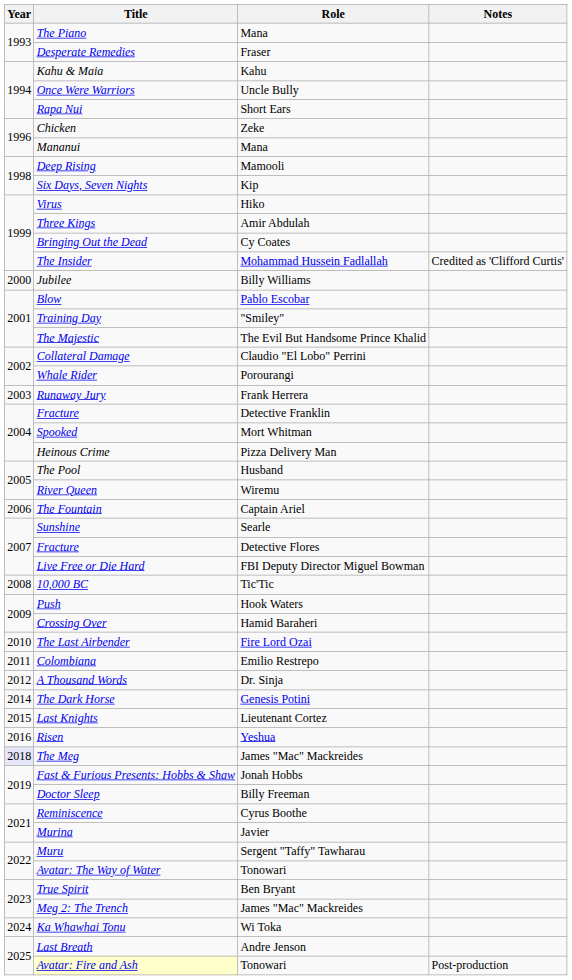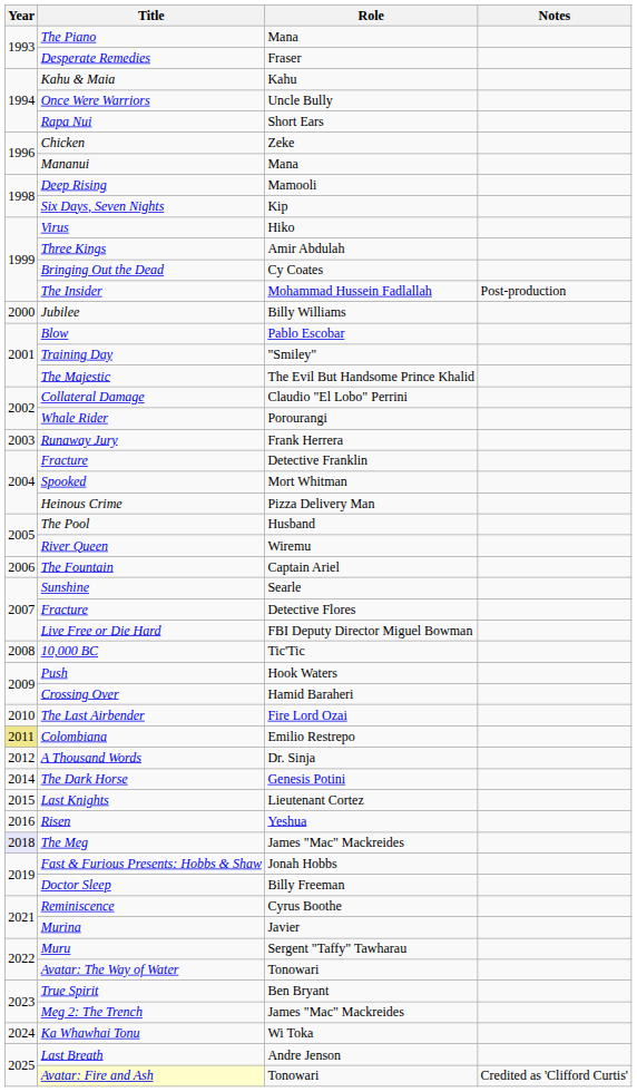 <table class = "wikitable sortable">
 <tr>
 <th>Year</th>
 <th>Title</th>
 <th>Role</th>
 <th class = "unsortable">Notes</th>
 </tr>
 <tr>
 <td rowspan="2">1993</td>
 <td><em><a href='#'>The Piano</a></em></td>
 <td>Mana</td>
 <td></td>
 </tr>
 <tr>
 <td><em><a href='#'>Desperate Remedies</a></em></td>
 <td>Fraser</td>
 <td></td>
 </tr>
 <tr>
 <td rowspan="3">1994</td>
 <td><em>Kahu & Maia</em></td>
 <td>Kahu</td>
 <td></td>
 </tr>
 <tr>
 <td><em><a href='#'>Once Were Warriors</a></em></td>
 <td>Uncle Bully</td>
 <td></td>
 </tr>
 <tr>
 <td><em><a href='#'>Rapa Nui</a></em></td>
 <td>Short Ears</td>
 <td></td>
 </tr>
 <tr>
 <td rowspan="2">1996</td>
 <td><em>Chicken</em></td>
 <td>Zeke</td>
 <td></td>
 </tr>
 <tr>
 <td><em>Mananui</em></td>
 <td>Mana</td>
 <td></td>
 </tr>
 <tr>
 <td rowspan="2">1998</td>
 <td><em><a href='#'>Deep Rising</a></em></td>
 <td>Mamooli</td>
 <td></td>
 </tr>
 <tr>
 <td><em><a href='#'>Six Days, Seven Nights</a></em></td>
 <td>Kip</td>
 <td></td>
 </tr>
 <tr>
 <td rowspan="4">1999</td>
 <td><em><a href='#'>Virus</a></em></td>
 <td>Hiko</td>
 <td></td>
 </tr>
 <tr>
 <td><em><a href='#'>Three Kings</a></em></td>
 <td>Amir Abdulah</td>
 <td></td>
 </tr>
 <tr>
 <td><em><a href='#'>Bringing Out the Dead</a></em></td>
 <td>Cy Coates</td>
 <td></td>
 </tr>
 <tr>
 <td><em><a href='#'>The Insider</a></em></td>
 <td><a href='#'>Mohammad Hussein Fadlallah</a></td>
-<td>Credited as 'Clifford Curtis'</td>
+<td>Post-production</td>
 </tr>
 <tr>
 <td>2000</td>
 <td><em>Jubilee</em></td>
 <td>Billy Williams</td>
 <td></td>
 </tr>
 <tr>
 <td rowspan="3">2001</td>
 <td><em><a href='#'>Blow</a></em></td>
 <td><a href='#'>Pablo Escobar</a></td>
 <td></td>
 </tr>
 <tr>
 <td><em><a href='#'>Training Day</a></em></td>
 <td>"Smiley"</td>
 <td></td>
 </tr>
 <tr>
 <td><em><a href='#'>The Majestic</a></em></td>
 <td>The Evil But Handsome Prince Khalid</td>
 <td></td>
 </tr>
 <tr>
 <td rowspan="2">2002</td>
 <td><em><a href='#'>Collateral Damage</a></em></td>
 <td>Claudio "El Lobo" Perrini</td>
 <td></td>
 </tr>
 <tr>
 <td><em><a href='#'>Whale Rider</a></em></td>
 <td>Porourangi</td>
 <td></td>
 </tr>
 <tr>
 <td>2003</td>
 <td><em><a href='#'>Runaway Jury</a></em></td>
 <td>Frank Herrera</td>
 <td></td>
 </tr>
 <tr>
 <td rowspan="3">2004</td>
 <td><em><a href='#'>Fracture</a></em></td>
 <td>Detective Franklin</td>
 <td></td>
 </tr>
 <tr>
 <td><em><a href='#'>Spooked</a></em></td>
 <td>Mort Whitman</td>
 <td></td>
 </tr>
 <tr>
 <td><em>Heinous Crime</em></td>
 <td>Pizza Delivery Man</td>
 <td></td>
 </tr>
 <tr>
 <td rowspan="2">2005</td>
 <td><em>The Pool</em></td>
 <td>Husband</td>
 <td></td>
 </tr>
 <tr>
 <td><em><a href='#'>River Queen</a></em></td>
 <td>Wiremu</td>
 <td></td>
 </tr>
 <tr>
 <td>2006</td>
 <td><em><a href='#'>The Fountain</a></em></td>
 <td>Captain Ariel</td>
 <td></td>
 </tr>
 <tr>
 <td rowspan="3">2007</td>
 <td><em><a href='#'>Sunshine</a></em></td>
 <td>Searle</td>
 <td></td>
 </tr>
 <tr>
 <td><em><a href='#'>Fracture</a></em></td>
 <td>Detective Flores</td>
 <td></td>
 </tr>
 <tr>
 <td><em><a href='#'>Live Free or Die Hard</a></em></td>
 <td>FBI Deputy Director Miguel Bowman</td>
 <td></td>
 </tr>
 <tr>
 <td>2008</td>
 <td><em><a href='#'>10,000 BC</a></em></td>
 <td>Tic'Tic</td>
 <td></td>
 </tr>
 <tr>
 <td rowspan="2">2009</td>
 <td><em><a href='#'>Push</a></em></td>
 <td>Hook Waters</td>
 <td></td>
 </tr>
 <tr>
 <td><em><a href='#'>Crossing Over</a></em></td>
 <td>Hamid Baraheri</td>
 <td></td>
 </tr>
 <tr>
 <td>2010</td>
 <td><em><a href='#'>The Last Airbender</a></em></td>
 <td><a href='#'>Fire Lord Ozai</a></td>
 <td></td>
 </tr>
 <tr>
-<td>2011</td>
+<td style="background: khaki;">2011</td>
 <td><em><a href='#'>Colombiana</a></em></td>
 <td>Emilio Restrepo</td>
 <td></td>
 </tr>
 <tr>
 <td>2012</td>
 <td><em><a href='#'>A Thousand Words</a></em></td>
 <td>Dr. Sinja</td>
 <td></td>
 </tr>
 <tr>
 <td>2014</td>
 <td><em><a href='#'>The Dark Horse</a></em></td>
 <td><a href='#'>Genesis Potini</a></td>
 <td></td>
 </tr>
 <tr>
 <td>2015</td>
 <td><em><a href='#'>Last Knights</a></em></td>
 <td>Lieutenant Cortez</td>
 <td></td>
 </tr>
 <tr>
 <td>2016</td>
 <td><em><a href='#'>Risen</a></em></td>
 <td><a href='#'>Yeshua</a></td>
 <td></td>
 </tr>
 <tr>
 <td style="background: lavender;">2018</td>
 <td><em><a href='#'>The Meg</a></em></td>
 <td>James "Mac" Mackreides</td>
 <td></td>
 </tr>
 <tr>
 <td rowspan="2">2019</td>
 <td><em><a href='#'>Fast & Furious Presents: Hobbs & Shaw</a></em></td>
 <td>Jonah Hobbs</td>
 <td></td>
 </tr>
 <tr>
 <td><em><a href='#'>Doctor Sleep</a></em></td>
 <td>Billy Freeman</td>
 <td></td>
 </tr>
 <tr>
 <td rowspan="2">2021</td>
 <td><em><a href='#'>Reminiscence</a></em></td>
 <td>Cyrus Boothe</td>
 <td></td>
 </tr>
 <tr>
 <td><em><a href='#'>Murina</a></em></td>
 <td>Javier</td>
 <td></td>
 </tr>
 <tr>
 <td rowspan="2">2022</td>
 <td><em><a href='#'>Muru</a></em></td>
 <td>Sergent "Taffy" Tawharau</td>
 <td></td>
 </tr>
 <tr>
 <td><em><a href='#'>Avatar: The Way of Water</a></em></td>
 <td>Tonowari</td>
 <td></td>
 </tr>
 <tr>
 <td rowspan="2">2023</td>
 <td><em><a href='#'>True Spirit</a></em></td>
 <td>Ben Bryant</td>
 <td></td>
 </tr>
 <tr>
 <td><em><a href='#'>Meg 2: The Trench</a></em></td>
 <td>James "Mac" Mackreides</td>
 <td></td>
 </tr>
 <tr>
 <td>2024</td>
 <td><em><a href='#'>Ka Whawhai Tonu</a></em></td>
 <td>Wi Toka</td>
 <td></td>
 </tr>
 <tr>
 <td rowspan=2>2025</td>
 <td><em><a href='#'>Last Breath</a></em></td>
 <td>Andre Jenson</td>
 <td></td>
 </tr>
 <tr>
 <td style="background:#FFFFCC;"><em><a href='#'>Avatar: Fire and Ash</a></em> </td>
 <td>Tonowari</td>
-<td>Post-production</td>
+<td>Credited as 'Clifford Curtis'</td>
 </tr>
 </table>
